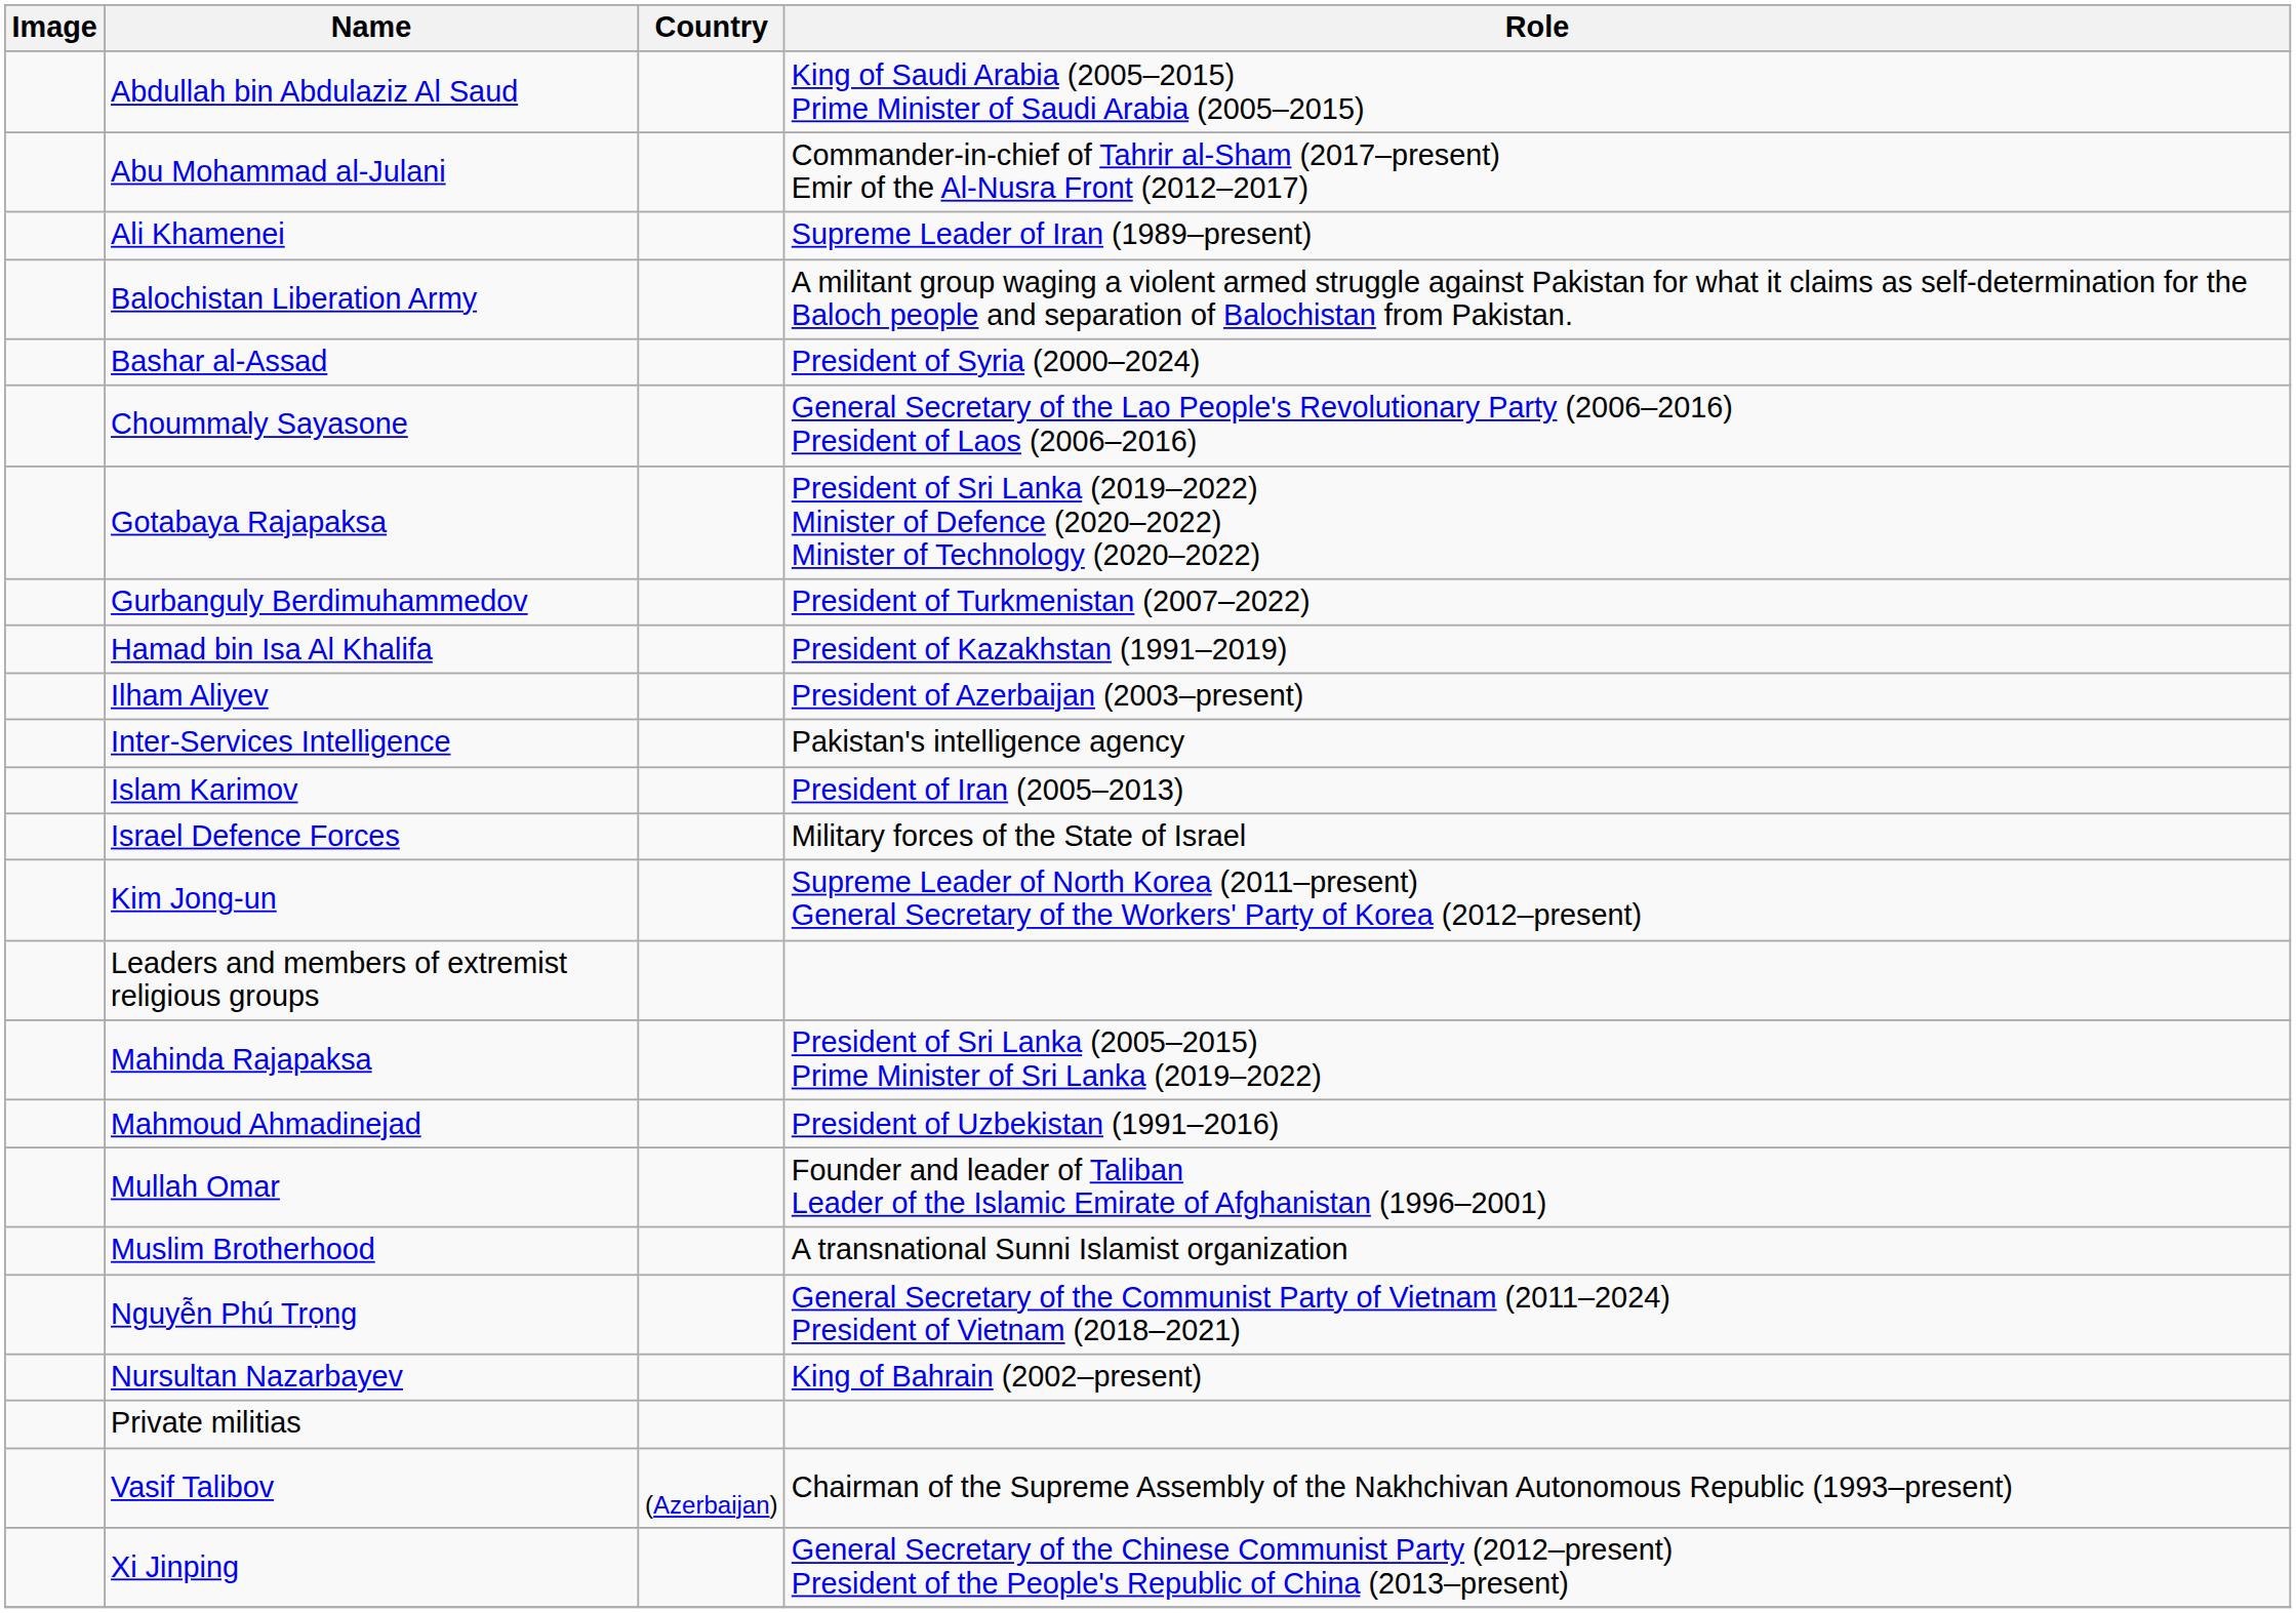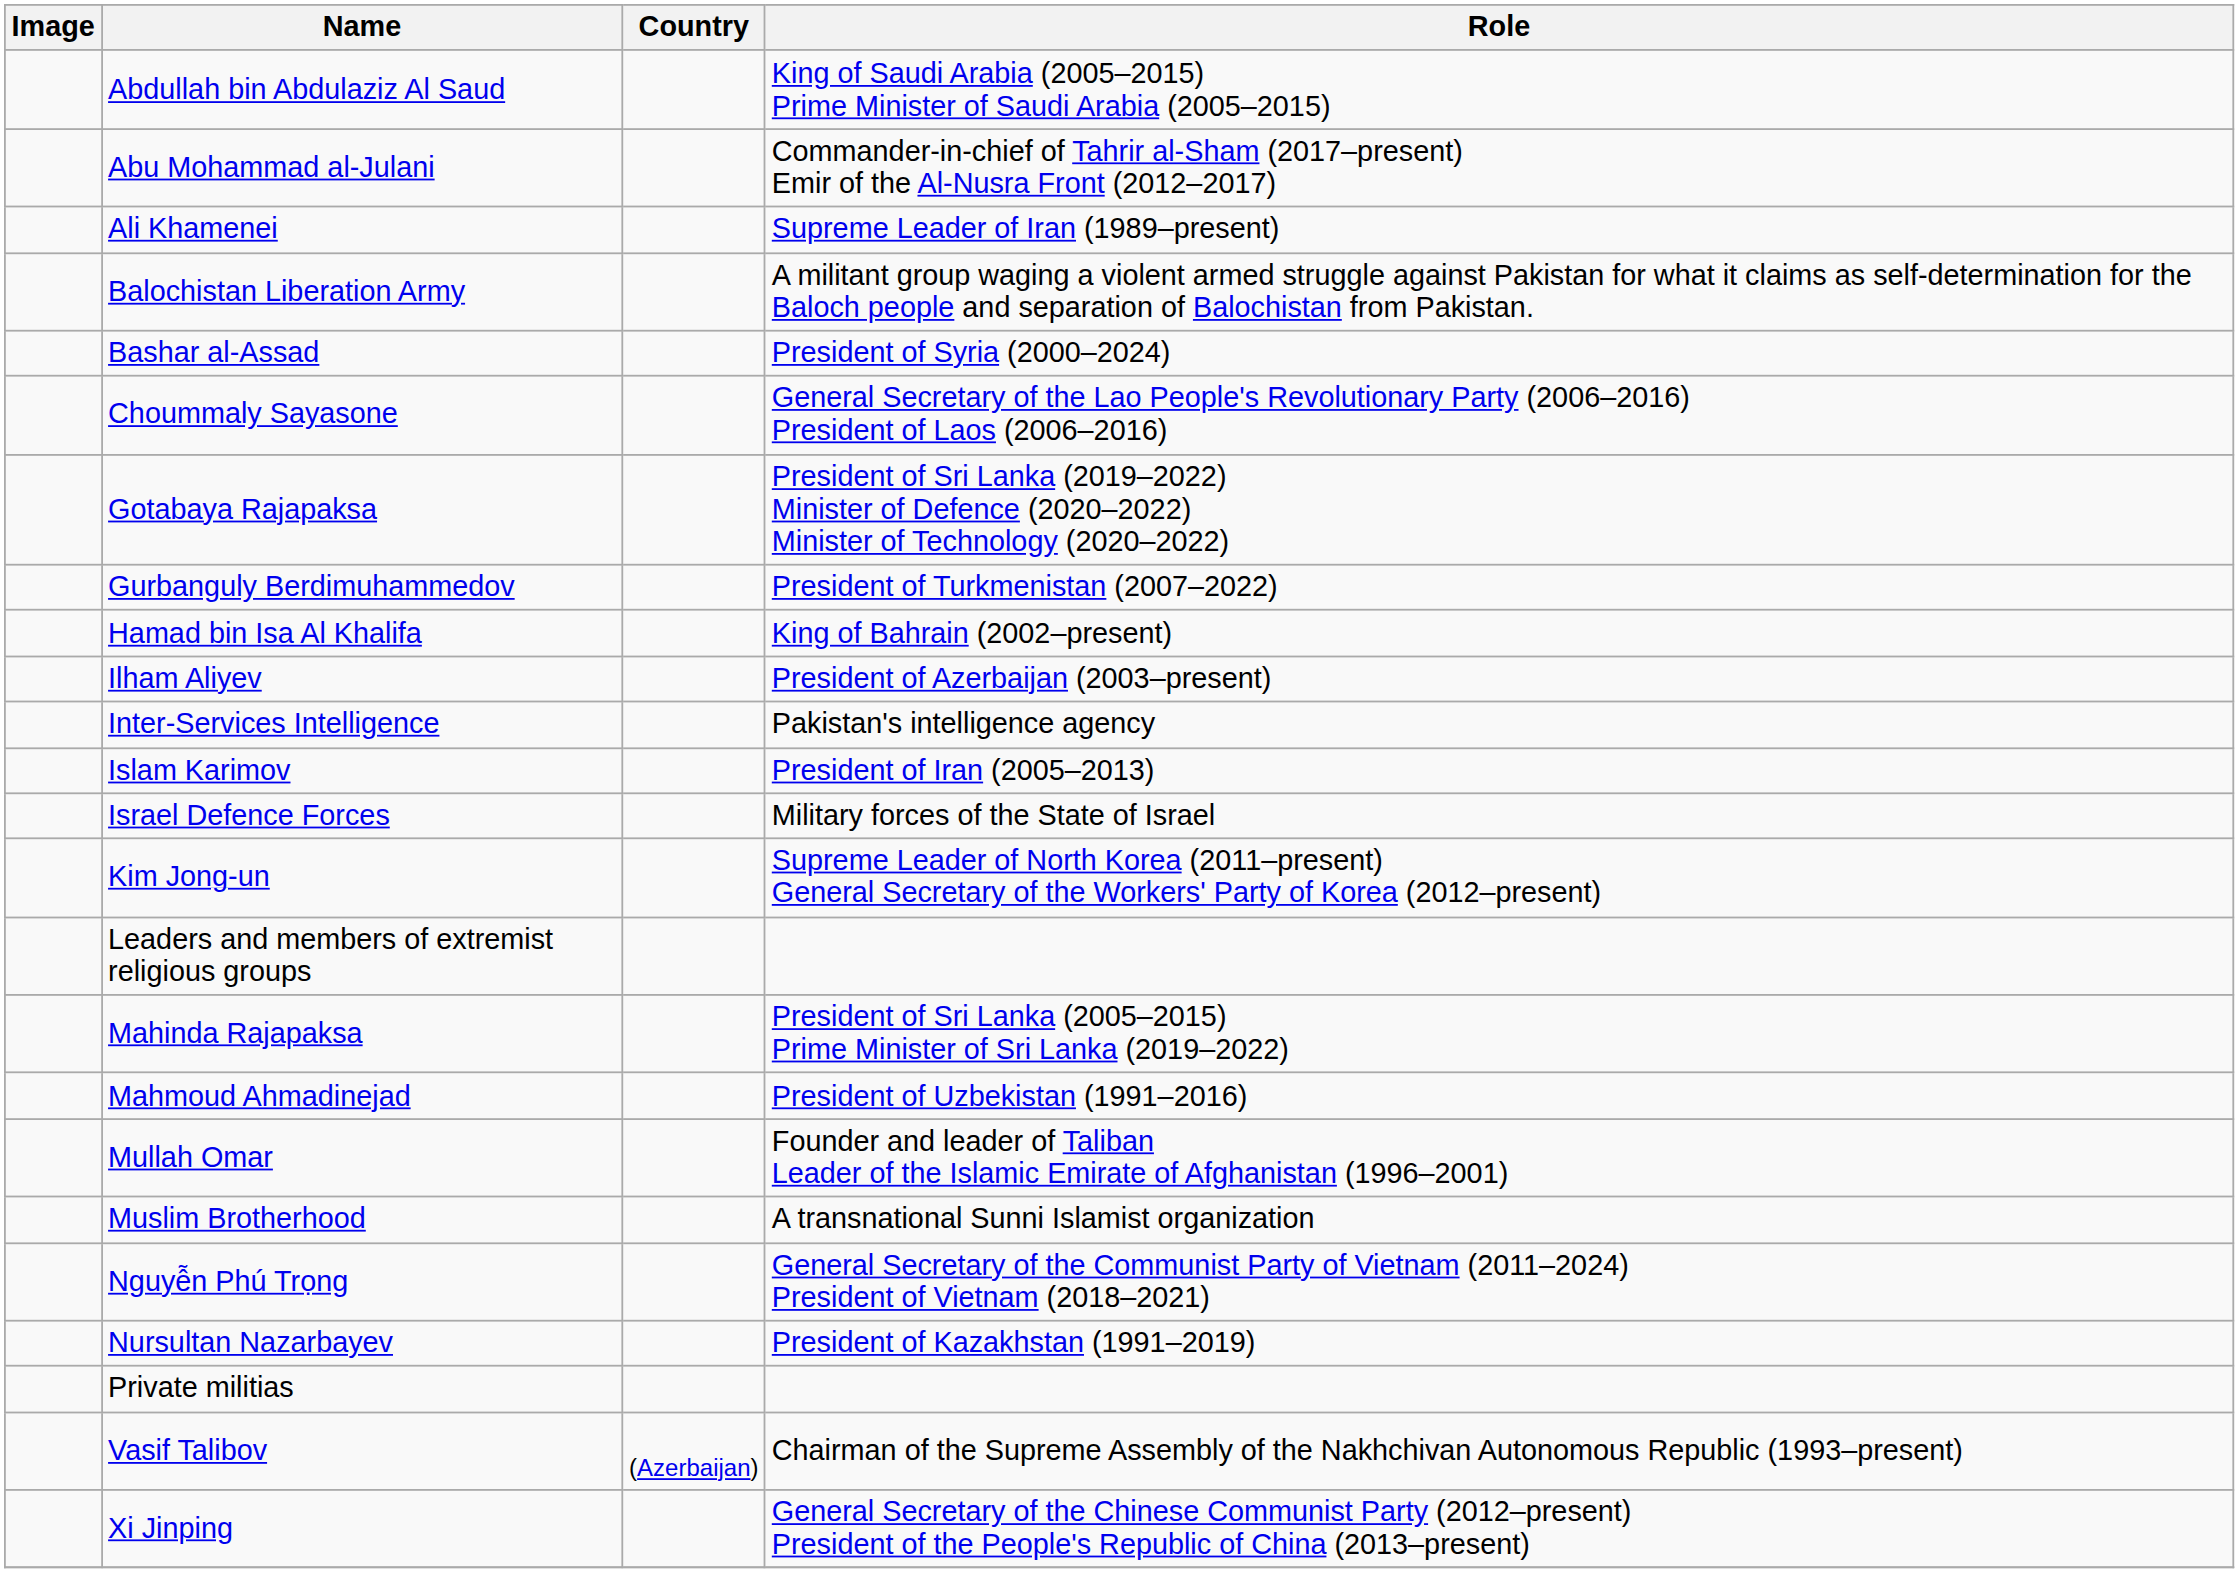 <table class="wikitable sortable" width="98%">
 <tr>
 <th class="unsortable">Image</th>
 <th>Name</th>
 <th>Country</th>
 <th>Role</th>
 </tr>
 <tr>
 <td></td>
 <td><a href='#'>Abdullah bin Abdulaziz Al Saud</a></td>
 <td></td>
 <td><a href='#'>King of Saudi Arabia</a> (2005–2015)<br><a href='#'>Prime Minister of Saudi Arabia</a> (2005–2015)</td>
 </tr>
 <tr>
 <td></td>
 <td><a href='#'>Abu Mohammad al-Julani</a></td>
 <td></td>
 <td>Commander-in-chief of <a href='#'>Tahrir al-Sham</a> (2017–present)<br>Emir of the <a href='#'>Al-Nusra Front</a> (2012–2017)</td>
 </tr>
 <tr>
 <td></td>
 <td><a href='#'>Ali Khamenei</a></td>
 <td></td>
 <td><a href='#'>Supreme Leader of Iran</a> (1989–present)</td>
 </tr>
 <tr>
 <td></td>
 <td><a href='#'>Balochistan Liberation Army</a></td>
 <td></td>
 <td>A militant group waging a violent armed struggle against Pakistan for what it claims as self-determination for the <a href='#'>Baloch people</a> and separation of <a href='#'>Balochistan</a> from Pakistan.</td>
 </tr>
 <tr>
 <td></td>
 <td><a href='#'>Bashar al-Assad</a></td>
 <td></td>
 <td><a href='#'>President of Syria</a> (2000–2024)</td>
 </tr>
 <tr>
 <td></td>
 <td><a href='#'>Choummaly Sayasone</a></td>
 <td></td>
 <td><a href='#'>General Secretary of the Lao People's Revolutionary Party</a> (2006–2016)<br><a href='#'>President of Laos</a> (2006–2016)</td>
 </tr>
 <tr>
 <td></td>
 <td><a href='#'>Gotabaya Rajapaksa</a></td>
 <td></td>
 <td><a href='#'>President of Sri Lanka</a> (2019–2022)<br><a href='#'>Minister of Defence</a> (2020–2022)<br><a href='#'>Minister of Technology</a> (2020–2022)</td>
 </tr>
 <tr>
 <td></td>
 <td><a href='#'>Gurbanguly Berdimuhammedov</a></td>
 <td></td>
 <td><a href='#'>President of Turkmenistan</a> (2007–2022)</td>
 </tr>
 <tr>
 <td></td>
 <td><a href='#'>Hamad bin Isa Al Khalifa</a></td>
 <td></td>
-<td><a href='#'>President of Kazakhstan</a> (1991–2019)</td>
+<td><a href='#'>King of Bahrain</a> (2002–present)</td>
 </tr>
 <tr>
 <td></td>
 <td><a href='#'>Ilham Aliyev</a></td>
 <td></td>
 <td><a href='#'>President of Azerbaijan</a> (2003–present)</td>
 </tr>
 <tr>
 <td></td>
 <td><a href='#'>Inter-Services Intelligence</a></td>
 <td></td>
 <td>Pakistan's intelligence agency</td>
 </tr>
 <tr>
 <td></td>
 <td><a href='#'>Islam Karimov</a></td>
 <td></td>
 <td><a href='#'>President of Iran</a> (2005–2013)</td>
 </tr>
 <tr>
 <td></td>
 <td><a href='#'>Israel Defence Forces</a></td>
 <td></td>
 <td>Military forces of the State of Israel</td>
 </tr>
 <tr>
 <td></td>
 <td><a href='#'>Kim Jong-un</a></td>
 <td></td>
 <td><a href='#'>Supreme Leader of North Korea</a> (2011–present)<br><a href='#'>General Secretary of the Workers' Party of Korea</a> (2012–present)</td>
 </tr>
 <tr>
 <td></td>
 <td>Leaders and members of extremist religious groups</td>
 <td></td>
 <td></td>
 </tr>
 <tr>
 <td></td>
 <td><a href='#'>Mahinda Rajapaksa</a></td>
 <td></td>
 <td><a href='#'>President of Sri Lanka</a> (2005–2015)<br><a href='#'>Prime Minister of Sri Lanka</a> (2019–2022)</td>
 </tr>
 <tr>
 <td></td>
 <td><a href='#'>Mahmoud Ahmadinejad</a></td>
 <td></td>
 <td><a href='#'>President of Uzbekistan</a> (1991–2016)</td>
 </tr>
 <tr>
 <td></td>
 <td><a href='#'>Mullah Omar</a></td>
 <td></td>
 <td>Founder and leader of <a href='#'>Taliban</a><br><a href='#'>Leader of the Islamic Emirate of Afghanistan</a> (1996–2001)</td>
 </tr>
 <tr>
 <td></td>
 <td><a href='#'>Muslim Brotherhood</a></td>
 <td></td>
 <td>A transnational Sunni Islamist organization</td>
 </tr>
 <tr>
 <td></td>
 <td><a href='#'>Nguyễn Phú Trọng</a></td>
 <td></td>
 <td><a href='#'>General Secretary of the Communist Party of Vietnam</a> (2011–2024)<br><a href='#'>President of Vietnam</a> (2018–2021)</td>
 </tr>
 <tr>
 <td></td>
 <td><a href='#'>Nursultan Nazarbayev</a></td>
 <td></td>
-<td><a href='#'>King of Bahrain</a> (2002–present)</td>
+<td><a href='#'>President of Kazakhstan</a> (1991–2019)</td>
 </tr>
 <tr>
 <td></td>
 <td>Private militias</td>
 <td></td>
 <td></td>
 </tr>
 <tr>
 <td></td>
 <td><a href='#'>Vasif Talibov</a></td>
 <td><br><small>(<a href='#'>Azerbaijan</a>)</small></td>
 <td>Chairman of the Supreme Assembly of the Nakhchivan Autonomous Republic (1993–present)</td>
 </tr>
 <tr>
 <td></td>
 <td><a href='#'>Xi Jinping</a></td>
 <td></td>
 <td><a href='#'>General Secretary of the Chinese Communist Party</a> (2012–present)<br><a href='#'>President of the People's Republic of China</a> (2013–present)</td>
 </tr>
 <tr>
 </tr>
 </table>
